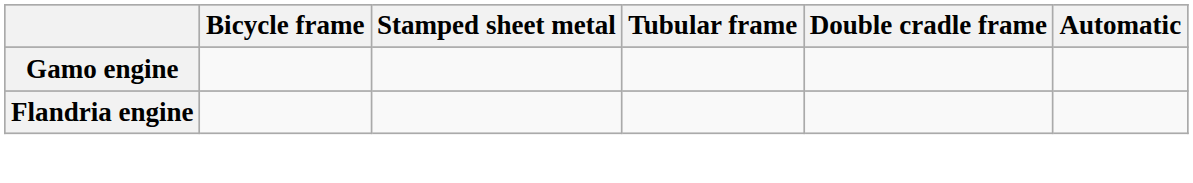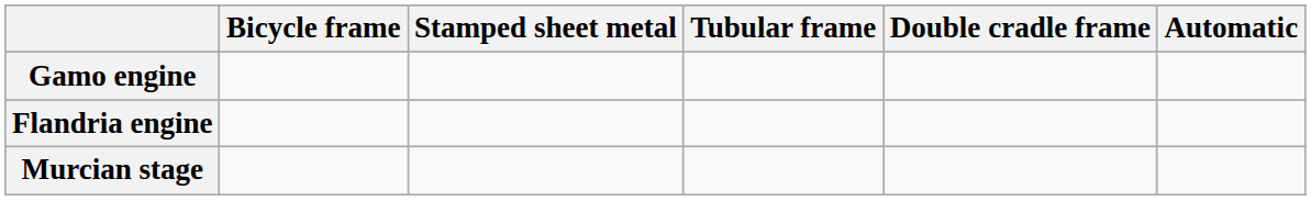 <table border="1" class="wikitable">
 <tr>
 <th></th>
 <th>Bicycle frame</th>
 <th>Stamped sheet metal</th>
 <th>Tubular frame</th>
 <th>Double cradle frame</th>
 <th>Automatic</th>
 </tr>
 <tr>
 <th>Gamo engine</th>
 <td></td>
 <td></td>
 <td></td>
 <td></td>
 <td></td>
 </tr>
 <tr>
 <th>Flandria engine</th>
 <td></td>
 <td></td>
 <td></td>
 <td></td>
 <td></td>
 </tr>
+<tr>
+<th>Murcian stage</th>
+<td></td>
+<td></td>
+<td></td>
+<td></td>
+<td></td>
+</tr>
 </table>
